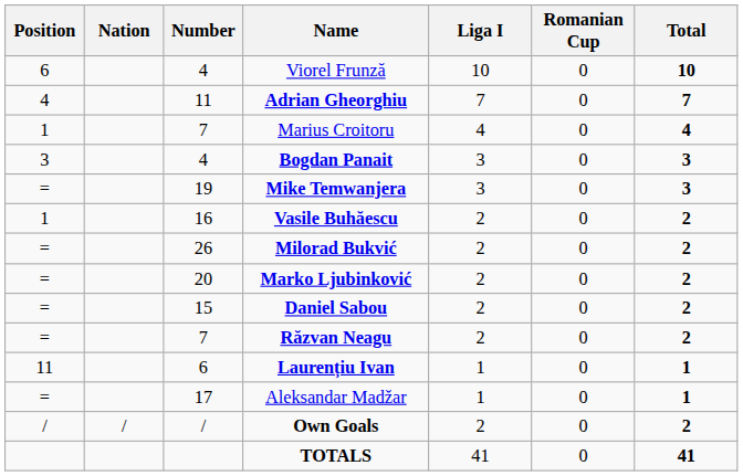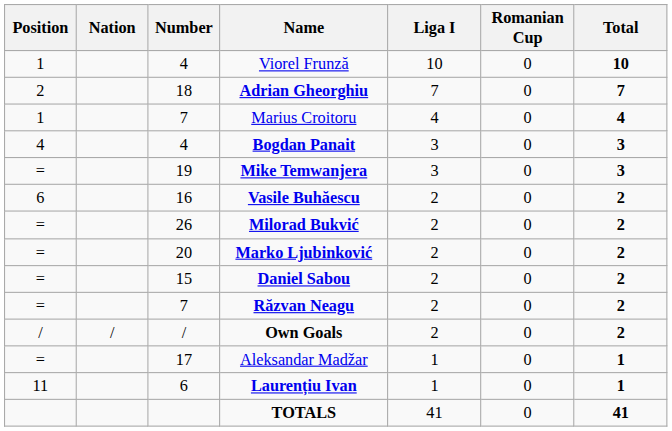 <table class="wikitable" style="font-size: 95%; text-align: center;">
 <tr>
 <th width=60>Position</th>
 <th width=60>Nation</th>
 <th width=60>Number</th>
 <th width=150>Name</th>
 <th width=80>Liga I</th>
 <th width=80>Romanian Cup</th>
 <th width=80>Total</th>
 </tr>
 <tr>
-<td>6</td>
+<td>1</td>
 <td></td>
 <td>4</td>
 <td><a href='#'>Viorel Frunză</a></td>
 <td>10</td>
 <td>0</td>
 <td><strong>10</strong></td>
 </tr>
 <tr>
-<td>4</td>
+<td>2</td>
 <td></td>
-<td>11</td>
+<td>18</td>
 <td><strong><a href='#'>Adrian Gheorghiu</a></strong></td>
 <td>7</td>
 <td>0</td>
 <td><strong>7</strong></td>
 </tr>
 <tr>
 <td>1</td>
 <td></td>
 <td>7</td>
 <td><a href='#'>Marius Croitoru</a></td>
 <td>4</td>
 <td>0</td>
 <td><strong>4</strong></td>
 </tr>
 <tr>
-<td>3</td>
+<td>4</td>
 <td></td>
 <td>4</td>
 <td><strong><a href='#'>Bogdan Panait</a></strong></td>
 <td>3</td>
 <td>0</td>
 <td><strong>3</strong></td>
 </tr>
 <tr>
 <td>=</td>
 <td></td>
 <td>19</td>
 <td><strong><a href='#'>Mike Temwanjera</a></strong></td>
 <td>3</td>
 <td>0</td>
 <td><strong>3</strong></td>
 </tr>
 <tr>
-<td>1</td>
+<td>6</td>
 <td></td>
 <td>16</td>
 <td><strong><a href='#'>Vasile Buhăescu</a></strong></td>
 <td>2</td>
 <td>0</td>
 <td><strong>2</strong></td>
 </tr>
 <tr>
 <td>=</td>
 <td></td>
 <td>26</td>
 <td><strong><a href='#'>Milorad Bukvić</a></strong></td>
 <td>2</td>
 <td>0</td>
 <td><strong>2</strong></td>
 </tr>
 <tr>
 <td>=</td>
 <td></td>
 <td>20</td>
 <td><strong><a href='#'>Marko Ljubinković</a></strong></td>
 <td>2</td>
 <td>0</td>
 <td><strong>2</strong></td>
 </tr>
 <tr>
 <td>=</td>
 <td></td>
 <td>15</td>
 <td><strong><a href='#'>Daniel Sabou</a></strong></td>
 <td>2</td>
 <td>0</td>
 <td><strong>2</strong></td>
 </tr>
 <tr>
 <td>=</td>
 <td></td>
 <td>7</td>
 <td><strong><a href='#'>Răzvan Neagu</a></strong></td>
 <td>2</td>
 <td>0</td>
 <td><strong>2</strong></td>
 </tr>
 <tr>
-<td>11</td>
-<td></td>
-<td>6</td>
-<td><strong><a href='#'>Laurențiu Ivan</a></strong></td>
-<td>1</td>
+<td>/</td>
+<td>/</td>
+<td>/</td>
+<td><strong>Own Goals</strong></td>
+<td>2</td>
 <td>0</td>
-<td><strong>1</strong></td>
+<td><strong>2</strong></td>
 </tr>
 <tr>
 <td>=</td>
 <td></td>
 <td>17</td>
 <td><a href='#'>Aleksandar Madžar</a></td>
 <td>1</td>
 <td>0</td>
 <td><strong>1</strong></td>
 </tr>
 <tr>
-<td>/</td>
-<td>/</td>
-<td>/</td>
-<td><strong>Own Goals</strong></td>
-<td>2</td>
+<td>11</td>
+<td></td>
+<td>6</td>
+<td><strong><a href='#'>Laurențiu Ivan</a></strong></td>
+<td>1</td>
 <td>0</td>
-<td><strong>2</strong></td>
+<td><strong>1</strong></td>
 </tr>
 <tr>
 <td></td>
 <td></td>
 <td></td>
 <td><strong>TOTALS</strong></td>
 <td>41</td>
 <td>0</td>
 <td><strong>41</strong></td>
 </tr>
 </table>
